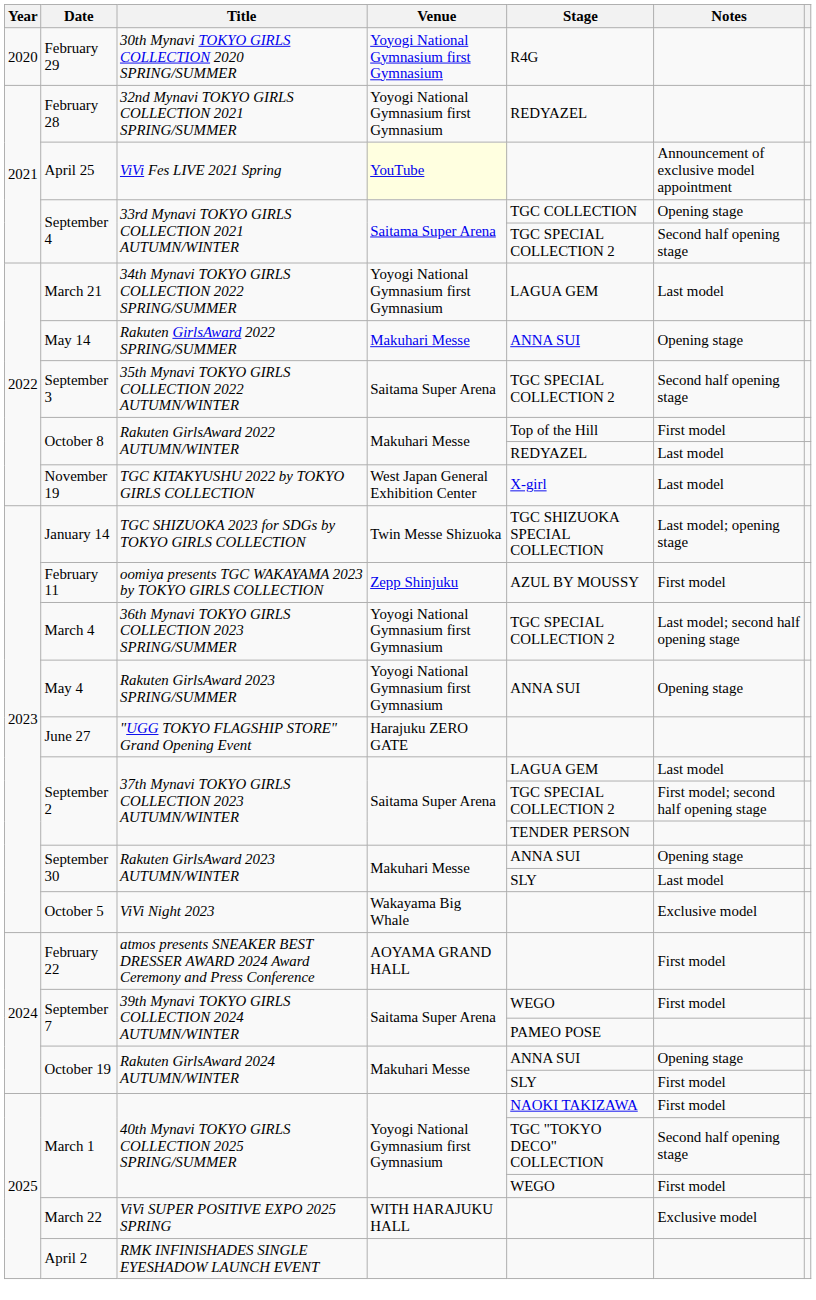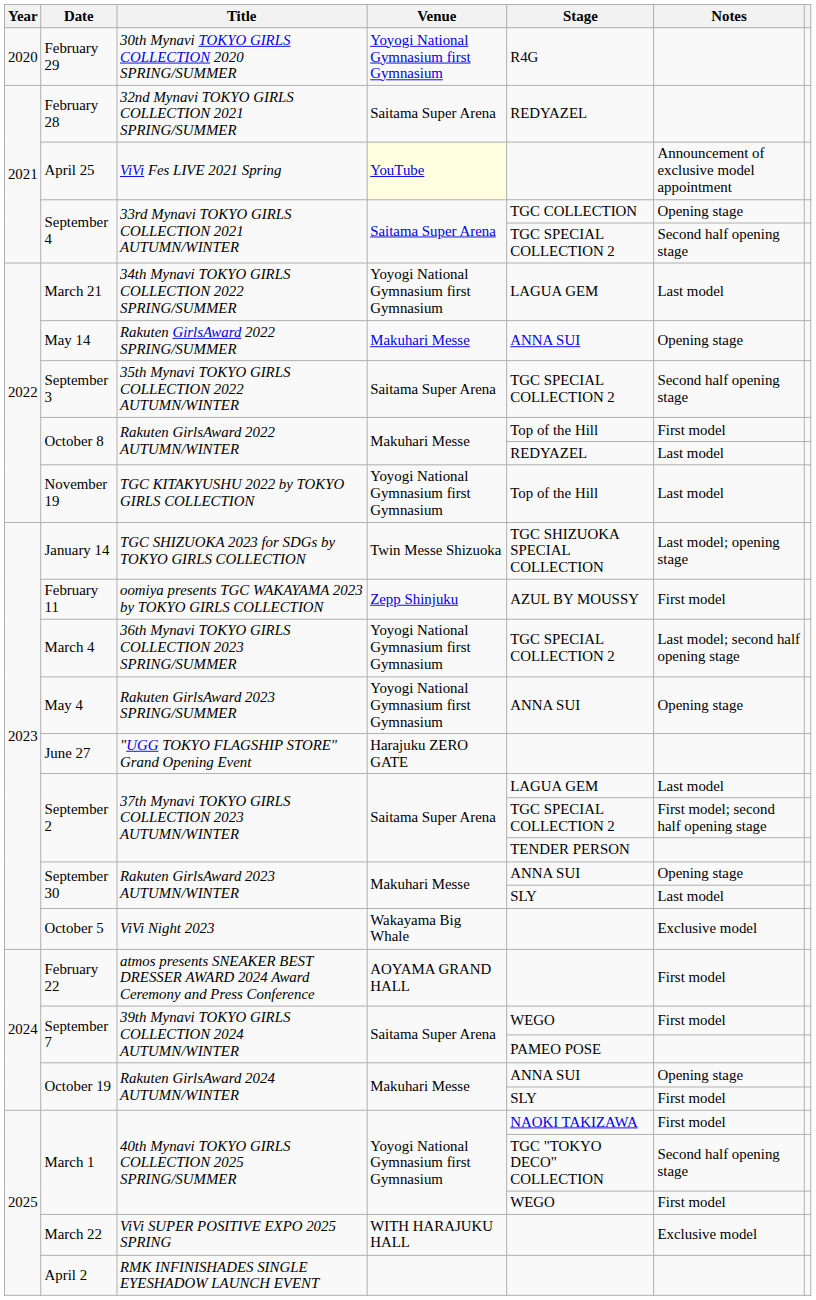 <table class="wikitable">
 <tr>
 <th>Year</th>
 <th>Date</th>
 <th>Title</th>
 <th>Venue</th>
 <th>Stage</th>
 <th>Notes</th>
 <th></th>
 </tr>
 <tr>
 <td>2020</td>
 <td>February 29</td>
 <td><em>30th Mynavi <a href='#'>TOKYO GIRLS COLLECTION</a> 2020 SPRING/SUMMER</em></td>
 <td><a href='#'>Yoyogi National Gymnasium first Gymnasium</a></td>
 <td>R4G</td>
 <td></td>
 <td></td>
 </tr>
 <tr>
 <td rowspan="4">2021</td>
 <td>February 28</td>
 <td><em>32nd Mynavi TOKYO GIRLS COLLECTION 2021 SPRING/SUMMER</em></td>
-<td>Yoyogi National Gymnasium first Gymnasium</td>
+<td>Saitama Super Arena</td>
 <td>REDYAZEL</td>
 <td></td>
 <td></td>
 </tr>
 <tr>
 <td>April 25</td>
 <td><em><a href='#'>ViVi</a> Fes LIVE 2021 Spring</em></td>
 <td style="background: lightyellow;"><a href='#'>YouTube</a></td>
 <td></td>
 <td>Announcement of exclusive model appointment</td>
 <td></td>
 </tr>
 <tr>
 <td rowspan="2">September 4</td>
 <td rowspan="2"><em>33rd Mynavi TOKYO GIRLS COLLECTION 2021 AUTUMN/WINTER</em></td>
 <td rowspan="2"><a href='#'>Saitama Super Arena</a></td>
 <td>TGC COLLECTION</td>
 <td>Opening stage</td>
 <td></td>
 </tr>
 <tr>
 <td>TGC SPECIAL COLLECTION 2</td>
 <td>Second half opening stage</td>
 <td></td>
 </tr>
 <tr>
 <td rowspan="6">2022</td>
 <td>March 21</td>
 <td><em>34th Mynavi TOKYO GIRLS COLLECTION 2022 SPRING/SUMMER</em></td>
 <td>Yoyogi National Gymnasium first Gymnasium</td>
 <td>LAGUA GEM</td>
 <td>Last model</td>
 <td></td>
 </tr>
 <tr>
 <td>May 14</td>
 <td><em>Rakuten <a href='#'>GirlsAward</a> 2022 SPRING/SUMMER</em></td>
 <td><a href='#'>Makuhari Messe</a></td>
 <td><a href='#'>ANNA SUI</a></td>
 <td>Opening stage</td>
 <td></td>
 </tr>
 <tr>
 <td>September 3</td>
 <td><em>35th Mynavi TOKYO GIRLS COLLECTION 2022 AUTUMN/WINTER</em></td>
 <td>Saitama Super Arena</td>
 <td>TGC SPECIAL COLLECTION 2</td>
 <td>Second half opening stage</td>
 <td></td>
 </tr>
 <tr>
 <td rowspan="2">October 8</td>
 <td rowspan="2"><em>Rakuten GirlsAward 2022 AUTUMN/WINTER</em></td>
 <td rowspan="2">Makuhari Messe</td>
 <td>Top of the Hill</td>
 <td>First model</td>
 <td></td>
 </tr>
 <tr>
 <td>REDYAZEL</td>
 <td>Last model</td>
 <td></td>
 </tr>
 <tr>
 <td>November 19</td>
 <td><em>TGC KITAKYUSHU 2022 by TOKYO GIRLS COLLECTION</em></td>
-<td>West Japan General Exhibition Center</td>
-<td><a href='#'>X-girl</a></td>
+<td>Yoyogi National Gymnasium first Gymnasium</td>
+<td>Top of the Hill</td>
 <td>Last model</td>
 <td></td>
 </tr>
 <tr>
 <td rowspan="11">2023</td>
 <td>January 14</td>
 <td><em>TGC SHIZUOKA 2023 for SDGs by TOKYO GIRLS COLLECTION</em></td>
 <td>Twin Messe Shizuoka</td>
 <td>TGC SHIZUOKA SPECIAL COLLECTION</td>
 <td>Last model; opening stage</td>
 <td></td>
 </tr>
 <tr>
 <td>February 11</td>
 <td><em>oomiya presents TGC WAKAYAMA 2023 by TOKYO GIRLS COLLECTION</em></td>
 <td><a href='#'>Zepp Shinjuku</a></td>
 <td>AZUL BY MOUSSY</td>
 <td>First model</td>
 <td></td>
 </tr>
 <tr>
 <td>March 4</td>
 <td><em>36th Mynavi TOKYO GIRLS COLLECTION 2023 SPRING/SUMMER</em></td>
 <td>Yoyogi National Gymnasium first Gymnasium</td>
 <td>TGC SPECIAL COLLECTION 2</td>
 <td>Last model; second half opening stage</td>
 <td></td>
 </tr>
 <tr>
 <td>May 4</td>
 <td><em>Rakuten GirlsAward 2023 SPRING/SUMMER</em></td>
 <td>Yoyogi National Gymnasium first Gymnasium</td>
 <td>ANNA SUI</td>
 <td>Opening stage</td>
 <td></td>
 </tr>
 <tr>
 <td>June 27</td>
 <td><em>"<a href='#'>UGG</a> TOKYO FLAGSHIP STORE" Grand Opening Event</em></td>
 <td>Harajuku ZERO GATE</td>
 <td></td>
 <td></td>
 <td></td>
 </tr>
 <tr>
 <td rowspan="3">September 2</td>
 <td rowspan="3"><em>37th Mynavi TOKYO GIRLS COLLECTION 2023 AUTUMN/WINTER</em></td>
 <td rowspan="3">Saitama Super Arena</td>
 <td>LAGUA GEM</td>
 <td>Last model</td>
 <td></td>
 </tr>
 <tr>
 <td>TGC SPECIAL COLLECTION 2</td>
 <td>First model; second half opening stage</td>
 <td></td>
 </tr>
 <tr>
 <td>TENDER PERSON</td>
 <td></td>
 <td></td>
 </tr>
 <tr>
 <td rowspan="2">September 30</td>
 <td rowspan="2"><em>Rakuten GirlsAward 2023 AUTUMN/WINTER</em></td>
 <td rowspan="2">Makuhari Messe</td>
 <td>ANNA SUI</td>
 <td>Opening stage</td>
 <td></td>
 </tr>
 <tr>
 <td>SLY</td>
 <td>Last model</td>
 <td></td>
 </tr>
 <tr>
 <td>October 5</td>
 <td><em>ViVi Night 2023</em></td>
 <td>Wakayama Big Whale</td>
 <td></td>
 <td>Exclusive model</td>
 <td></td>
 </tr>
 <tr>
 <td rowspan="5">2024</td>
 <td>February 22</td>
 <td><em>atmos presents SNEAKER BEST DRESSER AWARD 2024 Award Ceremony and Press Conference</em></td>
 <td>AOYAMA GRAND HALL</td>
 <td></td>
 <td>First model</td>
 <td></td>
 </tr>
 <tr>
 <td rowspan="2">September 7</td>
 <td rowspan="2"><em>39th Mynavi TOKYO GIRLS COLLECTION 2024 AUTUMN/WINTER</em></td>
 <td rowspan="2">Saitama Super Arena</td>
 <td>WEGO</td>
 <td>First model</td>
 <td></td>
 </tr>
 <tr>
 <td>PAMEO POSE</td>
 <td></td>
 <td></td>
 </tr>
 <tr>
 <td rowspan="2">October 19</td>
 <td rowspan="2"><em>Rakuten GirlsAward 2024 AUTUMN/WINTER</em></td>
 <td rowspan="2">Makuhari Messe</td>
 <td>ANNA SUI</td>
 <td>Opening stage</td>
 <td></td>
 </tr>
 <tr>
 <td>SLY</td>
 <td>First model</td>
 <td></td>
 </tr>
 <tr>
 <td rowspan="5">2025</td>
 <td rowspan="3">March 1</td>
 <td rowspan="3"><em>40th Mynavi TOKYO GIRLS COLLECTION 2025 SPRING/SUMMER</em></td>
 <td rowspan="3">Yoyogi National Gymnasium first Gymnasium</td>
 <td><a href='#'>NAOKI TAKIZAWA</a></td>
 <td>First model</td>
 <td></td>
 </tr>
 <tr>
 <td>TGC "TOKYO DECO" COLLECTION</td>
 <td>Second half opening stage</td>
 <td></td>
 </tr>
 <tr>
 <td>WEGO</td>
 <td>First model</td>
 <td></td>
 </tr>
 <tr>
 <td>March 22</td>
 <td><em>ViVi SUPER POSITIVE EXPO 2025 SPRING</em></td>
 <td>WITH HARAJUKU HALL</td>
 <td></td>
 <td>Exclusive model</td>
 <td></td>
 </tr>
 <tr>
 <td>April 2</td>
 <td><em>RMK INFINISHADES SINGLE EYESHADOW LAUNCH EVENT</em></td>
 <td></td>
 <td></td>
 <td></td>
 <td></td>
 </tr>
 </table>
